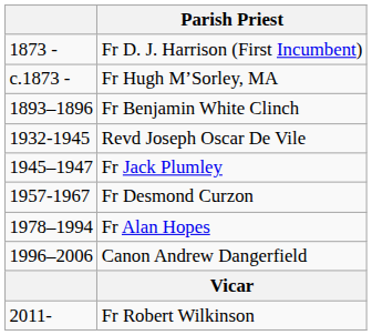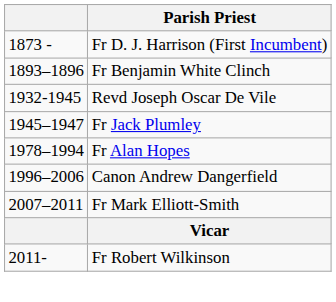 <table class="wikitable">
 <tr>
 <th></th>
 <th>Parish Priest</th>
 </tr>
 <tr>
 <td>1873 -</td>
 <td>Fr D. J. Harrison (First <a href='#'>Incumbent</a>)</td>
-</tr>
-<tr>
-<td>c.1873 -</td>
-<td>Fr Hugh M’Sorley, MA </td>
 </tr>
 <tr>
 <td>1893–1896</td>
 <td>Fr Benjamin White Clinch</td>
 </tr>
 <tr>
 <td>1932-1945</td>
 <td>Revd Joseph Oscar De Vile</td>
 </tr>
 <tr>
 <td>1945–1947</td>
 <td>Fr <a href='#'>Jack Plumley</a></td>
 </tr>
-<tr 1947-1956 || Fr  A C W Phillips>
-<td>1957-1967</td>
-<td>Fr Desmond Curzon</td>
-</tr>
 <tr 1967–1977 || Fr Raymond Avent>
 <td>1978–1994</td>
 <td>Fr <a href='#'>Alan Hopes</a></td>
 </tr>
 <tr>
 <td>1996–2006</td>
 <td>Canon Andrew Dangerfield</td>
+</tr>
+<tr>
+<td>2007–2011</td>
+<td>Fr Mark Elliott-Smith</td>
 </tr>
 <tr>
 <th></th>
 <th>Vicar</th>
 </tr>
 <tr>
 <td>2011-</td>
 <td>Fr Robert Wilkinson</td>
 </tr>
 </table>
